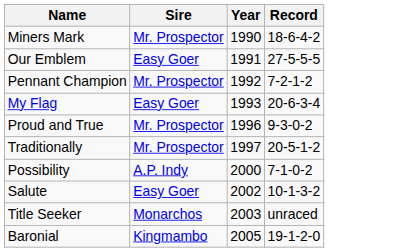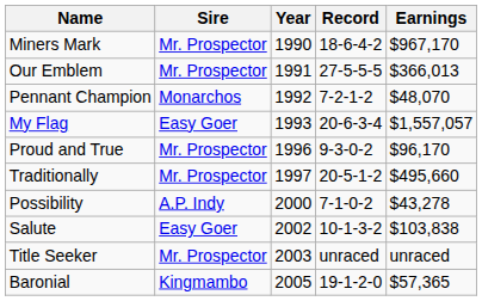 <table class="wikitable sortable">
 <tr>
 <th>Name</th>
 <th>Sire</th>
 <th>Year</th>
 <th>Record</th>
+<th>Earnings</th>
 </tr>
 <tr>
 <td>Miners Mark</td>
 <td><a href='#'>Mr. Prospector</a></td>
 <td>1990</td>
 <td>18-6-4-2</td>
+<td>$967,170</td>
 </tr>
 <tr>
 <td>Our Emblem</td>
-<td><a href='#'>Easy Goer</a></td>
+<td><a href='#'>Mr. Prospector</a></td>
 <td>1991</td>
 <td>27-5-5-5</td>
+<td>$366,013</td>
 </tr>
 <tr>
 <td>Pennant Champion</td>
-<td><a href='#'>Mr. Prospector</a></td>
+<td><a href='#'>Monarchos</a></td>
 <td>1992</td>
 <td>7-2-1-2</td>
+<td>$48,070</td>
 </tr>
 <tr>
 <td><a href='#'>My Flag</a></td>
 <td><a href='#'>Easy Goer</a></td>
 <td>1993</td>
 <td>20-6-3-4</td>
+<td>$1,557,057</td>
 </tr>
 <tr>
 <td>Proud and True</td>
 <td><a href='#'>Mr. Prospector</a></td>
 <td>1996</td>
 <td>9-3-0-2</td>
+<td>$96,170</td>
 </tr>
 <tr>
 <td>Traditionally</td>
 <td><a href='#'>Mr. Prospector</a></td>
 <td>1997</td>
 <td>20-5-1-2</td>
+<td>$495,660</td>
 </tr>
 <tr>
 <td>Possibility</td>
 <td><a href='#'>A.P. Indy</a></td>
 <td>2000</td>
 <td>7-1-0-2</td>
+<td>$43,278</td>
 </tr>
 <tr>
 <td>Salute</td>
 <td><a href='#'>Easy Goer</a></td>
 <td>2002</td>
 <td>10-1-3-2</td>
+<td>$103,838</td>
 </tr>
 <tr>
 <td>Title Seeker</td>
-<td><a href='#'>Monarchos</a></td>
+<td><a href='#'>Mr. Prospector</a></td>
 <td>2003</td>
+<td>unraced</td>
 <td>unraced</td>
 </tr>
 <tr>
 <td>Baronial</td>
 <td><a href='#'>Kingmambo</a></td>
 <td>2005</td>
 <td>19-1-2-0</td>
+<td>$57,365</td>
 </tr>
 </table>
